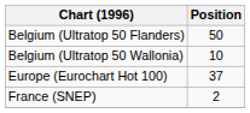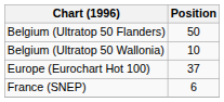 <table class="wikitable sortable">
 <tr>
 <th>Chart (1996)</th>
 <th>Position</th>
 </tr>
 <tr>
 <td>Belgium (Ultratop 50 Flanders)</td>
 <td align="center">50</td>
 </tr>
 <tr>
 <td>Belgium (Ultratop 50 Wallonia)</td>
 <td align="center">10</td>
 </tr>
 <tr>
 <td>Europe (Eurochart Hot 100)</td>
 <td align="center">37</td>
 </tr>
 <tr>
 <td>France (SNEP)</td>
-<td align="center">2</td>
+<td align="center">6</td>
 </tr>
 <tr>
 </tr>
 </table>
